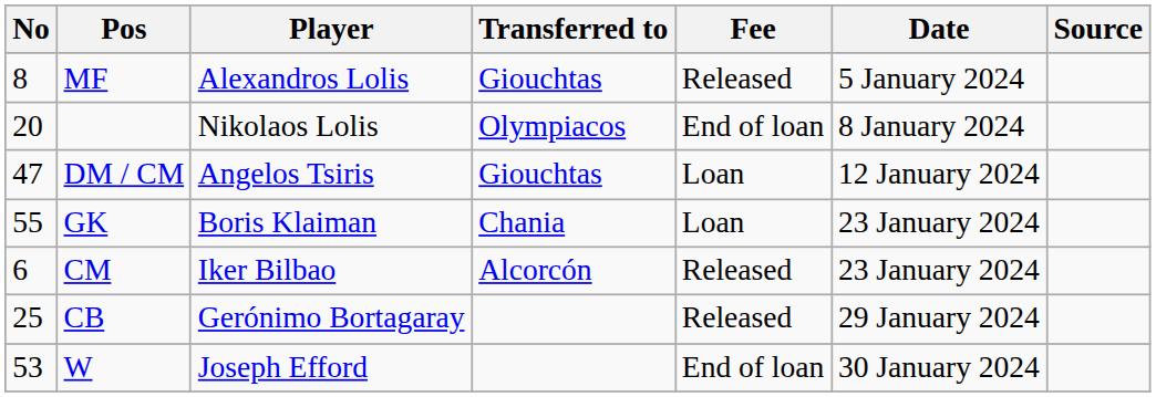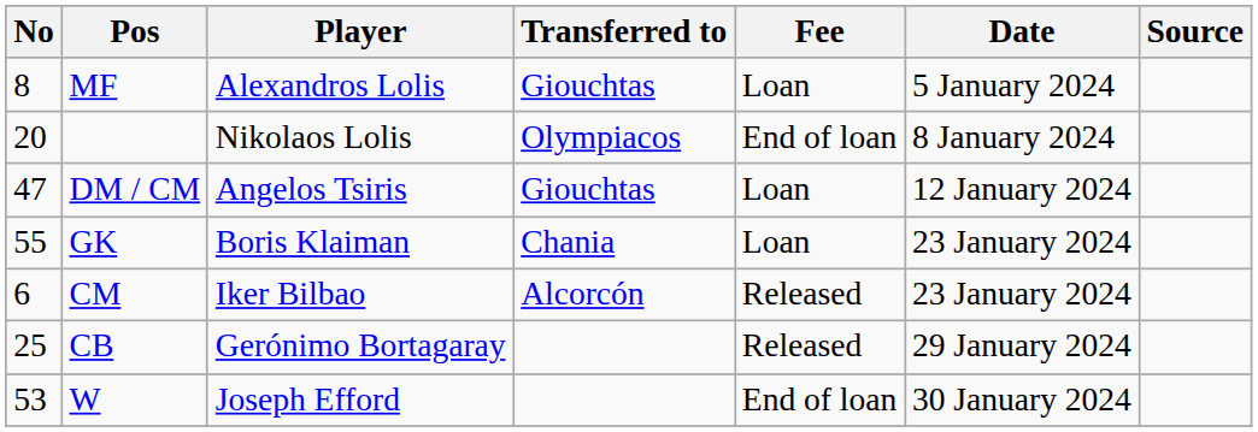 <table class="wikitable">
 <tr>
 <th>No</th>
 <th>Pos</th>
 <th>Player</th>
 <th>Transferred to</th>
 <th>Fee</th>
 <th>Date</th>
 <th>Source</th>
 </tr>
 <tr>
 <td>8</td>
 <td><a href='#'>MF</a></td>
 <td><a href='#'>Alexandros Lolis</a></td>
 <td><a href='#'>Giouchtas</a></td>
-<td>Released</td>
+<td>Loan</td>
 <td>5 January 2024</td>
 <td></td>
 </tr>
 <tr>
 <td>20</td>
 <td></td>
 <td>Nikolaos Lolis</td>
 <td><a href='#'>Olympiacos</a></td>
 <td>End of loan</td>
 <td>8 January 2024</td>
 <td></td>
 </tr>
 <tr>
 <td>47</td>
 <td><a href='#'>DM / CM</a></td>
 <td><a href='#'>Angelos Tsiris</a></td>
 <td><a href='#'>Giouchtas</a></td>
 <td>Loan</td>
 <td>12 January 2024</td>
 <td></td>
 </tr>
 <tr>
 <td>55</td>
 <td><a href='#'>GK</a></td>
 <td><a href='#'>Boris Klaiman</a></td>
 <td><a href='#'>Chania</a></td>
 <td>Loan</td>
 <td>23 January 2024</td>
 <td></td>
 </tr>
 <tr>
 <td>6</td>
 <td><a href='#'>CM</a></td>
 <td><a href='#'>Iker Bilbao</a></td>
 <td><a href='#'>Alcorcón</a></td>
 <td>Released</td>
 <td>23 January 2024</td>
 <td></td>
 </tr>
 <tr>
 <td>25</td>
 <td><a href='#'>CB</a></td>
 <td><a href='#'>Gerónimo Bortagaray</a></td>
 <td></td>
 <td>Released</td>
 <td>29 January 2024</td>
 <td></td>
 </tr>
 <tr>
 <td>53</td>
 <td><a href='#'>W</a></td>
 <td><a href='#'>Joseph Efford</a></td>
 <td></td>
 <td>End of loan</td>
 <td>30 January 2024</td>
 <td></td>
 </tr>
 </table>
